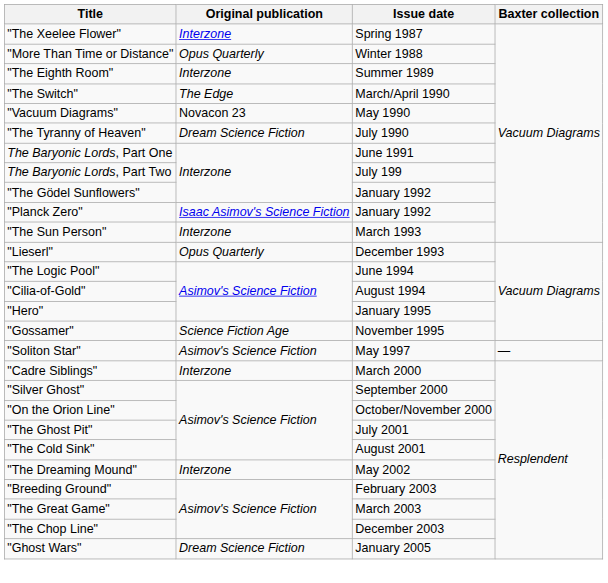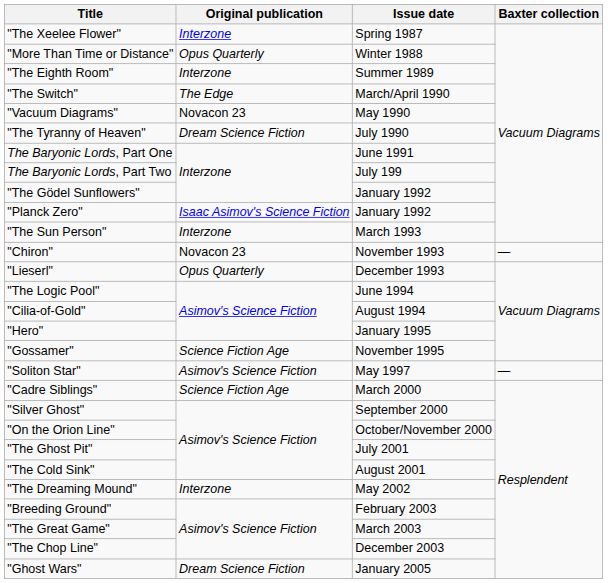 <table class="wikitable">
 <tr>
 <th>Title</th>
 <th>Original publication</th>
 <th>Issue date</th>
 <th>Baxter collection</th>
 </tr>
 <tr>
 <td>"The Xeelee Flower"</td>
 <td><em><a href='#'>Interzone</a></em></td>
 <td>Spring 1987</td>
 <td rowspan="11"><em>Vacuum Diagrams</em></td>
 </tr>
 <tr>
 <td>"More Than Time or Distance"</td>
 <td><em>Opus Quarterly</em></td>
 <td>Winter 1988</td>
 </tr>
 <tr>
 <td>"The Eighth Room"</td>
 <td><em>Interzone</em></td>
 <td>Summer 1989</td>
 </tr>
 <tr>
 <td>"The Switch"</td>
 <td><em>The Edge</em></td>
 <td>March/April 1990</td>
 </tr>
 <tr>
 <td>"Vacuum Diagrams"</td>
 <td>Novacon 23</td>
 <td>May 1990</td>
 </tr>
 <tr>
 <td>"The Tyranny of Heaven"</td>
 <td><em>Dream Science Fiction</em></td>
 <td>July 1990</td>
 </tr>
 <tr>
 <td><em>The Baryonic Lords</em>, Part One</td>
 <td rowspan="3"><em>Interzone</em></td>
 <td>June 1991</td>
 </tr>
 <tr>
 <td><em>The Baryonic Lords</em>, Part Two</td>
 <td>July 199</td>
 </tr>
 <tr>
 <td>"The Gödel Sunflowers"</td>
 <td>January 1992</td>
 </tr>
 <tr>
 <td>"Planck Zero"</td>
 <td><em><a href='#'>Isaac Asimov's Science Fiction</a></em></td>
 <td>January 1992</td>
 </tr>
 <tr>
 <td>"The Sun Person"</td>
 <td><em>Interzone</em></td>
 <td>March 1993</td>
 </tr>
 <tr>
+<td>"Chiron"</td>
+<td>Novacon 23</td>
+<td>November 1993</td>
+<td>—</td>
+</tr>
+<tr>
 <td>"Lieserl"</td>
 <td><em>Opus Quarterly</em></td>
 <td>December 1993</td>
 <td rowspan="5"><em>Vacuum Diagrams</em></td>
 </tr>
 <tr>
 <td>"The Logic Pool"</td>
 <td rowspan="3"><em><a href='#'>Asimov's Science Fiction</a></em></td>
 <td>June 1994</td>
 </tr>
 <tr>
 <td>"Cilia-of-Gold"</td>
 <td>August 1994</td>
 </tr>
 <tr>
 <td>"Hero"</td>
 <td>January 1995</td>
 </tr>
 <tr>
 <td>"Gossamer"</td>
 <td><em>Science Fiction Age</em></td>
 <td>November 1995</td>
 </tr>
 <tr>
 <td>"Soliton Star"</td>
 <td><em>Asimov's Science Fiction</em></td>
 <td>May 1997</td>
 <td>—</td>
 </tr>
 <tr>
 <td>"Cadre Siblings"</td>
-<td><em>Interzone</em></td>
+<td><em>Science Fiction Age</em></td>
 <td>March 2000</td>
 <td rowspan="10"><em>Resplendent</em></td>
 </tr>
 <tr>
 <td>"Silver Ghost"</td>
 <td rowspan="4"><em>Asimov's Science Fiction</em></td>
 <td>September 2000</td>
 </tr>
 <tr>
 <td>"On the Orion Line"</td>
 <td>October/November 2000</td>
 </tr>
 <tr>
 <td>"The Ghost Pit"</td>
 <td>July 2001</td>
 </tr>
 <tr>
 <td>"The Cold Sink"</td>
 <td>August 2001</td>
 </tr>
 <tr>
 <td>"The Dreaming Mound"</td>
 <td><em>Interzone</em></td>
 <td>May 2002</td>
 </tr>
 <tr>
 <td>"Breeding Ground"</td>
 <td rowspan="3"><em>Asimov's Science Fiction</em></td>
 <td>February 2003</td>
 </tr>
 <tr>
 <td>"The Great Game"</td>
 <td>March 2003</td>
 </tr>
 <tr>
 <td>"The Chop Line"</td>
 <td>December 2003</td>
 </tr>
 <tr>
 <td>"Ghost Wars"</td>
 <td><em>Dream Science Fiction</em></td>
 <td>January 2005</td>
 </tr>
 </table>
